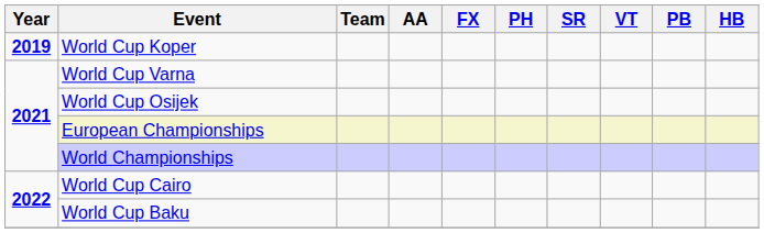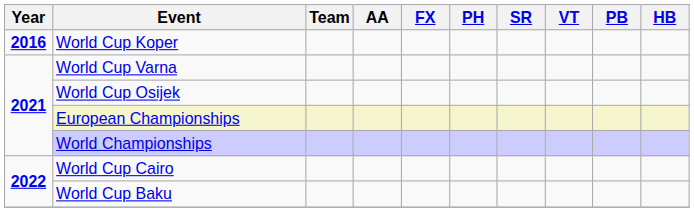 <table class="wikitable sortable" style="text-align:center; font-size:95%;">
 <tr>
 <th width=7% class=unsortable>Year</th>
 <th width=37% class=unsortable>Event</th>
 <th width=7% class=unsortable>Team</th>
 <th width=7% class=unsortable>AA</th>
 <th width=7% class=unsortable><a href='#'>FX</a></th>
 <th width=7% class=unsortable><a href='#'>PH</a></th>
 <th width=7% class=unsortable><a href='#'>SR</a></th>
 <th width=7% class=unsortable><a href='#'>VT</a></th>
 <th width=7% class=unsortable><a href='#'>PB</a></th>
 <th width=7% class=unsortable><a href='#'>HB</a></th>
 </tr>
 <tr>
-<td rowspan="1" align=center><strong><a href='#'>2019</a></strong></td>
+<td rowspan="1" align=center><strong><a href='#'>2016</a></strong></td>
 <td align=left><a href='#'>World Cup Koper</a></td>
 <td></td>
 <td></td>
 <td></td>
 <td></td>
 <td></td>
 <td></td>
 <td></td>
 <td></td>
 </tr>
 <tr>
 <td rowspan="4" align=center><strong><a href='#'>2021</a></strong></td>
 <td align=left><a href='#'>World Cup Varna</a></td>
 <td></td>
 <td></td>
 <td></td>
 <td></td>
 <td></td>
 <td></td>
 <td></td>
 <td></td>
 </tr>
 <tr>
 <td align=left><a href='#'>World Cup Osijek</a></td>
 <td></td>
 <td></td>
 <td></td>
 <td></td>
 <td></td>
 <td></td>
 <td></td>
 <td></td>
 </tr>
 <tr bgcolor=#F5F6CE>
 <td align=left><a href='#'>European Championships</a></td>
 <td></td>
 <td></td>
 <td></td>
 <td></td>
 <td></td>
 <td></td>
 <td></td>
 <td></td>
 </tr>
 <tr bgcolor=#CCCCFF>
 <td align=left><a href='#'>World Championships</a></td>
 <td></td>
 <td></td>
 <td></td>
 <td></td>
 <td></td>
 <td></td>
 <td></td>
 <td></td>
 </tr>
 <tr>
 <td rowspan="2" align=center><strong><a href='#'>2022</a></strong></td>
 <td align=left><a href='#'>World Cup Cairo</a></td>
 <td></td>
 <td></td>
 <td></td>
 <td></td>
 <td></td>
 <td></td>
 <td></td>
 <td></td>
 </tr>
 <tr>
 <td align=left><a href='#'>World Cup Baku</a></td>
 <td></td>
 <td></td>
 <td></td>
 <td></td>
 <td></td>
 <td></td>
 <td></td>
 <td></td>
 </tr>
 <tr>
 </tr>
 </table>
